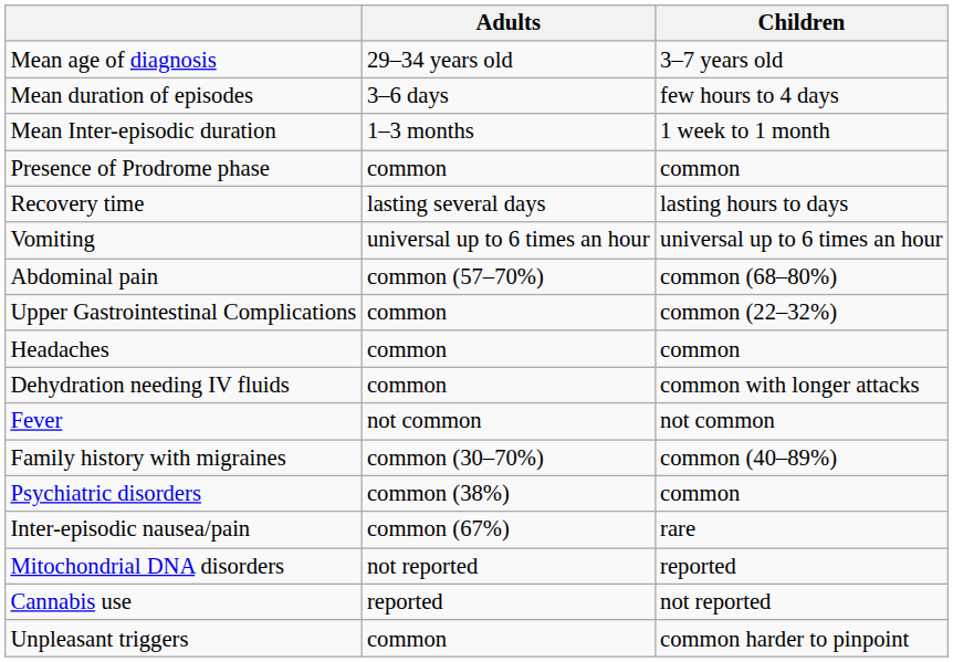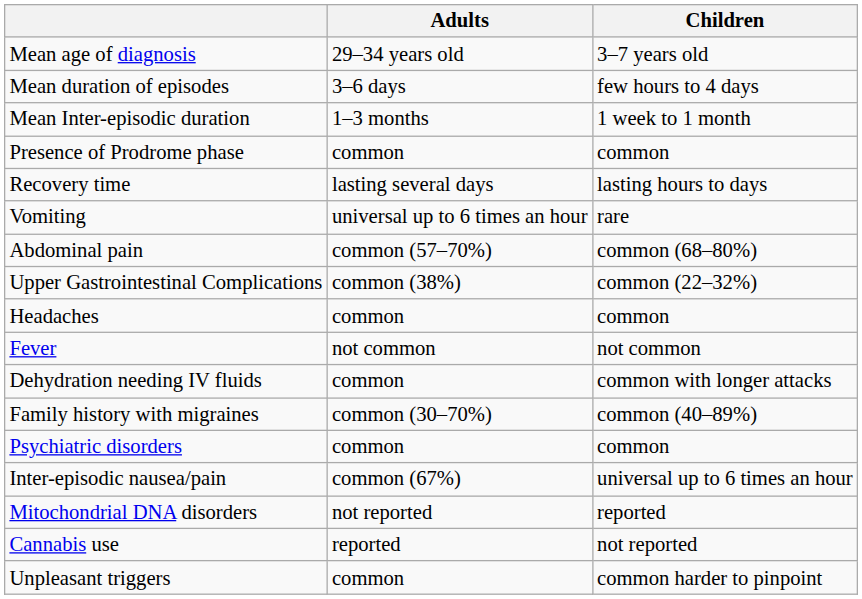 <table class="wikitable">
 <tr>
 <th></th>
 <th>Adults</th>
 <th>Children</th>
 </tr>
 <tr>
 <td>Mean age of <a href='#'>diagnosis</a></td>
 <td>29–34 years old</td>
 <td>3–7 years old</td>
 </tr>
 <tr>
 <td>Mean duration of episodes</td>
 <td>3–6 days</td>
 <td>few hours to 4 days</td>
 </tr>
 <tr>
 <td>Mean Inter-episodic duration</td>
 <td>1–3 months</td>
 <td>1 week to 1 month</td>
 </tr>
 <tr>
 <td>Presence of Prodrome phase</td>
 <td>common</td>
 <td>common</td>
 </tr>
 <tr>
 <td>Recovery time</td>
 <td>lasting several days</td>
 <td>lasting hours to days</td>
 </tr>
 <tr>
 <td>Vomiting</td>
 <td>universal up to 6 times an hour</td>
-<td>universal up to 6 times an hour</td>
+<td>rare</td>
 </tr>
 <tr>
 <td>Abdominal pain</td>
 <td>common (57–70%)</td>
 <td>common (68–80%)</td>
 </tr>
 <tr>
 <td>Upper Gastrointestinal Complications</td>
-<td>common</td>
+<td>common (38%)</td>
 <td>common (22–32%)</td>
 </tr>
 <tr>
 <td>Headaches</td>
 <td>common</td>
 <td>common</td>
 </tr>
 <tr>
+<td><a href='#'>Fever</a></td>
+<td>not common</td>
+<td>not common</td>
+</tr>
+<tr>
 <td>Dehydration needing IV fluids</td>
 <td>common</td>
 <td>common with longer attacks</td>
-</tr>
-<tr>
-<td><a href='#'>Fever</a></td>
-<td>not common</td>
-<td>not common</td>
 </tr>
 <tr>
 <td>Family history with migraines</td>
 <td>common (30–70%)</td>
 <td>common (40–89%)</td>
 </tr>
 <tr>
 <td><a href='#'>Psychiatric disorders</a></td>
-<td>common (38%)</td>
+<td>common</td>
 <td>common</td>
 </tr>
 <tr>
 <td>Inter-episodic nausea/pain</td>
 <td>common (67%)</td>
-<td>rare</td>
+<td>universal up to 6 times an hour</td>
 </tr>
 <tr>
 <td><a href='#'>Mitochondrial DNA</a> disorders</td>
 <td>not reported</td>
 <td>reported</td>
 </tr>
 <tr>
 <td><a href='#'>Cannabis</a> use</td>
 <td>reported</td>
 <td>not reported</td>
 </tr>
 <tr>
 <td>Unpleasant triggers</td>
 <td>common</td>
 <td>common harder to pinpoint</td>
 </tr>
 </table>
